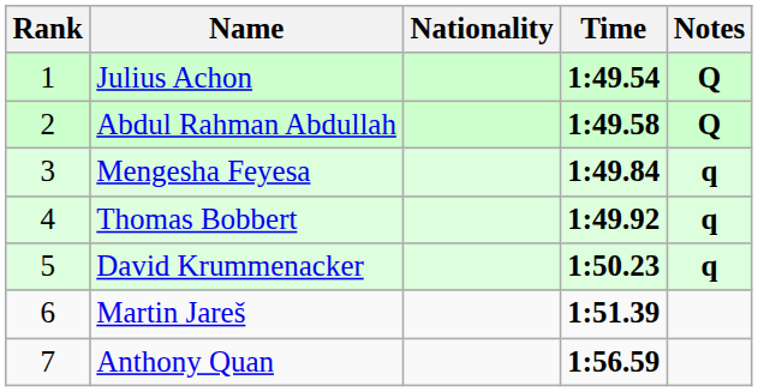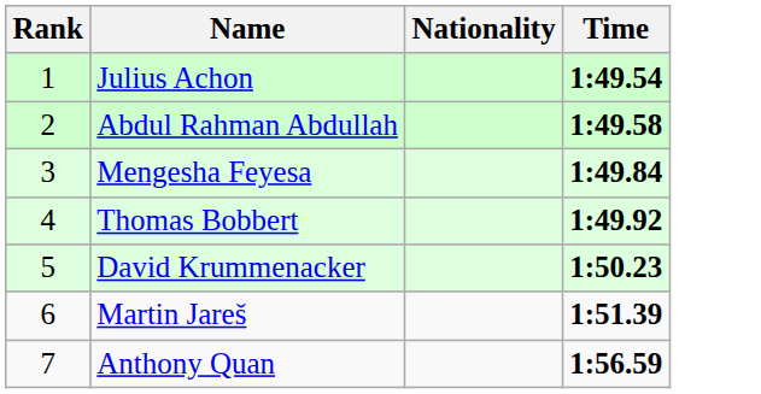 <table class="wikitable sortable" style="text-align:center">
 <tr>
 <th>Rank</th>
 <th>Name</th>
 <th>Nationality</th>
 <th>Time</th>
-<th>Notes</th>
 </tr>
 <tr bgcolor=ccffcc>
 <td>1</td>
 <td align=left><a href='#'>Julius Achon</a></td>
 <td align=left></td>
 <td><strong>1:49.54</strong></td>
-<td><strong>Q</strong></td>
 </tr>
 <tr bgcolor=ccffcc>
 <td>2</td>
 <td align=left><a href='#'>Abdul Rahman Abdullah</a></td>
 <td align=left></td>
 <td><strong>1:49.58</strong></td>
-<td><strong>Q</strong></td>
 </tr>
 <tr bgcolor=ddffdd>
 <td>3</td>
 <td align=left><a href='#'>Mengesha Feyesa</a></td>
 <td align=left></td>
 <td><strong>1:49.84</strong></td>
-<td><strong>q</strong></td>
 </tr>
 <tr bgcolor=ddffdd>
 <td>4</td>
 <td align=left><a href='#'>Thomas Bobbert</a></td>
 <td align=left></td>
 <td><strong>1:49.92</strong></td>
-<td><strong>q</strong></td>
 </tr>
 <tr bgcolor=ddffdd>
 <td>5</td>
 <td align=left><a href='#'>David Krummenacker</a></td>
 <td align=left></td>
 <td><strong>1:50.23</strong></td>
-<td><strong>q</strong></td>
 </tr>
 <tr>
 <td>6</td>
 <td align=left><a href='#'>Martin Jareš</a></td>
 <td align=left></td>
 <td><strong>1:51.39</strong></td>
-<td></td>
 </tr>
 <tr>
 <td>7</td>
 <td align=left><a href='#'>Anthony Quan</a></td>
 <td align=left></td>
 <td><strong>1:56.59</strong></td>
-<td></td>
 </tr>
 </table>
